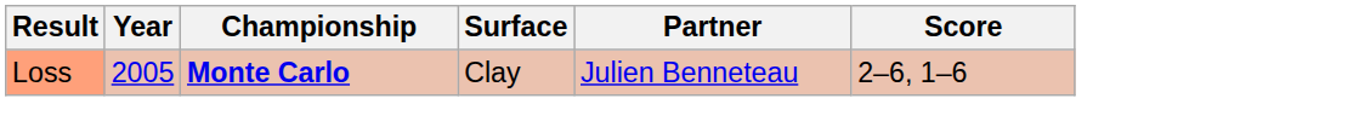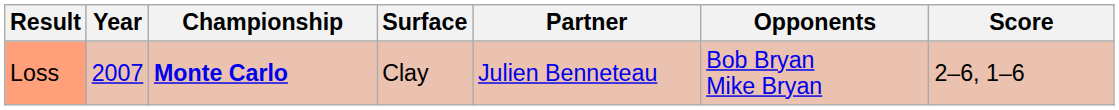 <table class="sortable wikitable">
 <tr>
 <th style="width:40px">Result</th>
 <th style="width:35px">Year</th>
 <th style="width:150px">Championship</th>
 <th style="width:50px">Surface</th>
 <th style="width:150px">Partner</th>
+<th style="width:150px">Opponents</th>
 <th style="width:120px" class="unsortable">Score</th>
 </tr>
 <tr style="background:#ebc2af;">
 <td style="background:#ffa07a;">Loss</td>
-<td><a href='#'>2005</a></td>
+<td><a href='#'>2007</a></td>
 <td><strong><a href='#'>Monte Carlo</a></strong></td>
 <td>Clay</td>
 <td> <a href='#'>Julien Benneteau</a></td>
+<td> <a href='#'>Bob Bryan</a><br> <a href='#'>Mike Bryan</a></td>
 <td>2–6, 1–6</td>
 </tr>
 </table>
